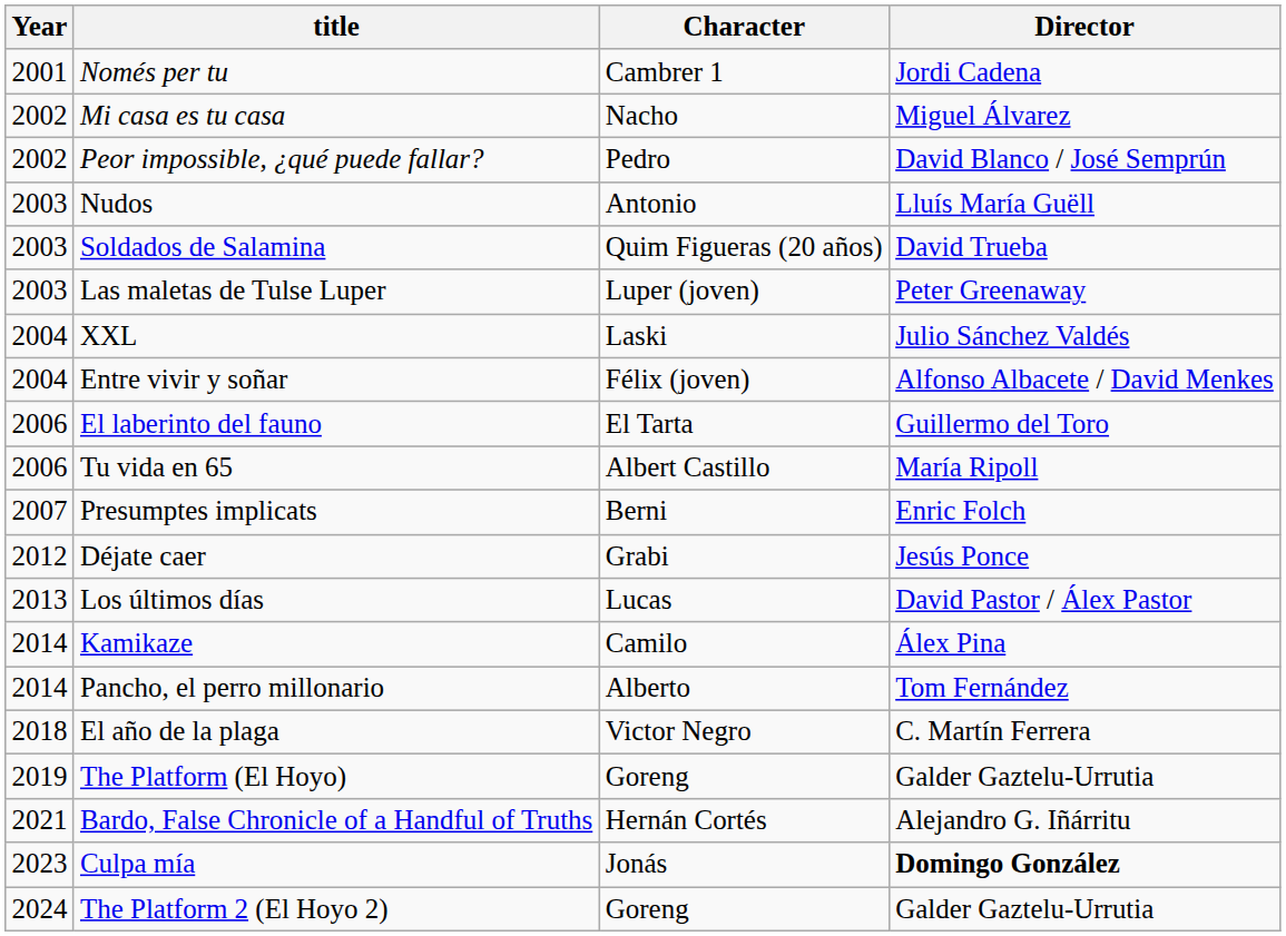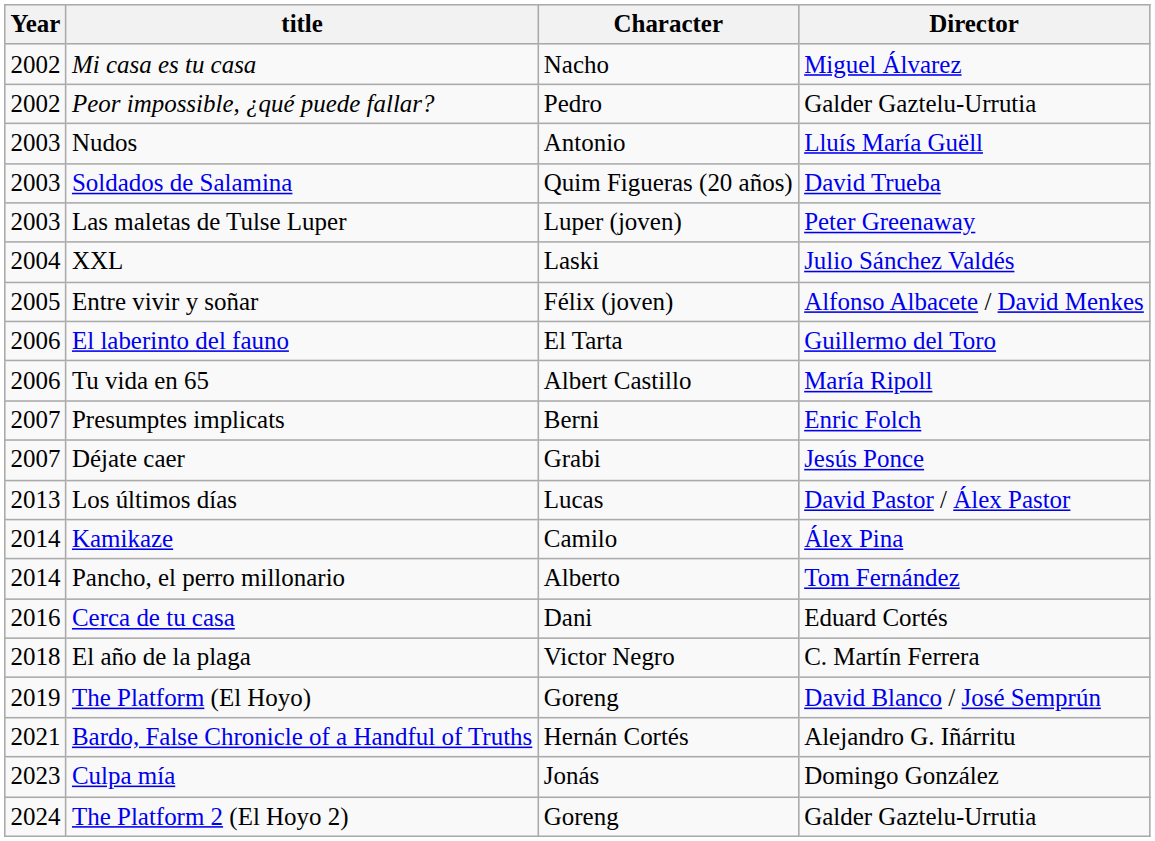 <table class="wikitable sortable">
 <tr>
 <th>Year</th>
 <th>title</th>
 <th>Character</th>
 <th>Director</th>
-</tr>
-<tr>
-<td>2001</td>
-<td><em>Només per tu</em></td>
-<td>Cambrer 1</td>
-<td><a href='#'>Jordi Cadena</a></td>
 </tr>
 <tr>
 <td>2002</td>
 <td><em>Mi casa es tu casa</em></td>
 <td>Nacho</td>
 <td><a href='#'>Miguel Álvarez</a></td>
 </tr>
 <tr>
 <td>2002</td>
 <td><em>Peor impossible, ¿qué puede fallar?</td>
 <td>Pedro</td>
-<td><a href='#'>David Blanco</a> / <a href='#'>José Semprún</a></td>
+<td>Galder Gaztelu-Urrutia</td>
 </tr>
 <tr>
 <td>2003</td>
 <td></em>Nudos<em></td>
 <td>Antonio</td>
 <td><a href='#'>Lluís María Guëll</a></td>
 </tr>
 <tr>
 <td>2003</td>
 <td></em><a href='#'>Soldados de Salamina</a><em></td>
 <td>Quim Figueras (20 años)</td>
 <td><a href='#'>David Trueba</a></td>
 </tr>
 <tr>
 <td>2003</td>
 <td></em>Las maletas de Tulse Luper<em></td>
 <td>Luper (joven)</td>
 <td><a href='#'>Peter Greenaway</a></td>
 </tr>
 <tr>
 <td>2004</td>
 <td></em>XXL<em></td>
 <td>Laski</td>
 <td><a href='#'>Julio Sánchez Valdés</a></td>
 </tr>
 <tr>
-<td>2004</td>
+<td>2005</td>
 <td></em>Entre vivir y soñar<em></td>
 <td>Félix (joven)</td>
 <td><a href='#'>Alfonso Albacete</a> / <a href='#'>David Menkes</a></td>
 </tr>
 <tr>
 <td>2006</td>
 <td></em><a href='#'>El laberinto del fauno</a><em></td>
 <td>El Tarta</td>
 <td><a href='#'>Guillermo del Toro</a></td>
 </tr>
 <tr>
 <td>2006</td>
 <td></em>Tu vida en 65<em></td>
 <td>Albert Castillo</td>
 <td><a href='#'>María Ripoll</a></td>
 </tr>
 <tr>
 <td>2007</td>
 <td></em>Presumptes implicats<em></td>
 <td>Berni</td>
 <td><a href='#'>Enric Folch</a></td>
 </tr>
 <tr>
-<td>2012</td>
+<td>2007</td>
 <td></em>Déjate caer<em></td>
 <td>Grabi</td>
 <td><a href='#'>Jesús Ponce</a></td>
 </tr>
 <tr>
 <td>2013</td>
 <td></em>Los últimos días<em></td>
 <td>Lucas</td>
 <td><a href='#'>David Pastor</a> / <a href='#'>Álex Pastor</a></td>
 </tr>
 <tr>
 <td>2014</td>
 <td></em><a href='#'>Kamikaze</a><em></td>
 <td>Camilo</td>
 <td><a href='#'>Álex Pina</a></td>
 </tr>
 <tr>
 <td>2014</td>
 <td></em>Pancho, el perro millonario<em></td>
 <td>Alberto</td>
 <td><a href='#'>Tom Fernández</a></td>
 </tr>
 <tr>
+<td>2016</td>
+<td></em><a href='#'>Cerca de tu casa</a><em></td>
+<td>Dani</td>
+<td>Eduard Cortés</td>
+</tr>
+<tr>
 <td>2018</td>
 <td></em>El año de la plaga<em></td>
 <td>Victor Negro</td>
 <td>C. Martín Ferrera</td>
 </tr>
 <tr>
 <td>2019</td>
 <td></em><a href='#'>The Platform</a> (El Hoyo)<em></td>
 <td>Goreng</td>
-<td>Galder Gaztelu-Urrutia</td>
+<td><a href='#'>David Blanco</a> / <a href='#'>José Semprún</a></td>
 </tr>
 <tr>
 <td>2021</td>
 <td></em><a href='#'>Bardo, False Chronicle of a Handful of Truths</a><em></td>
 <td>Hernán Cortés</td>
 <td>Alejandro G. Iñárritu</td>
 </tr>
 <tr>
 <td>2023</td>
 <td></em><a href='#'>Culpa mía</a><em></td>
 <td>Jonás</td>
-<td><strong>Domingo González</strong></td>
+<td>Domingo González</td>
 </tr>
 <tr>
 <td>2024</td>
 <td></em><a href='#'>The Platform 2</a> (El Hoyo 2)<em></td>
 <td>Goreng</td>
 <td>Galder Gaztelu-Urrutia</td>
 </tr>
 </table>
